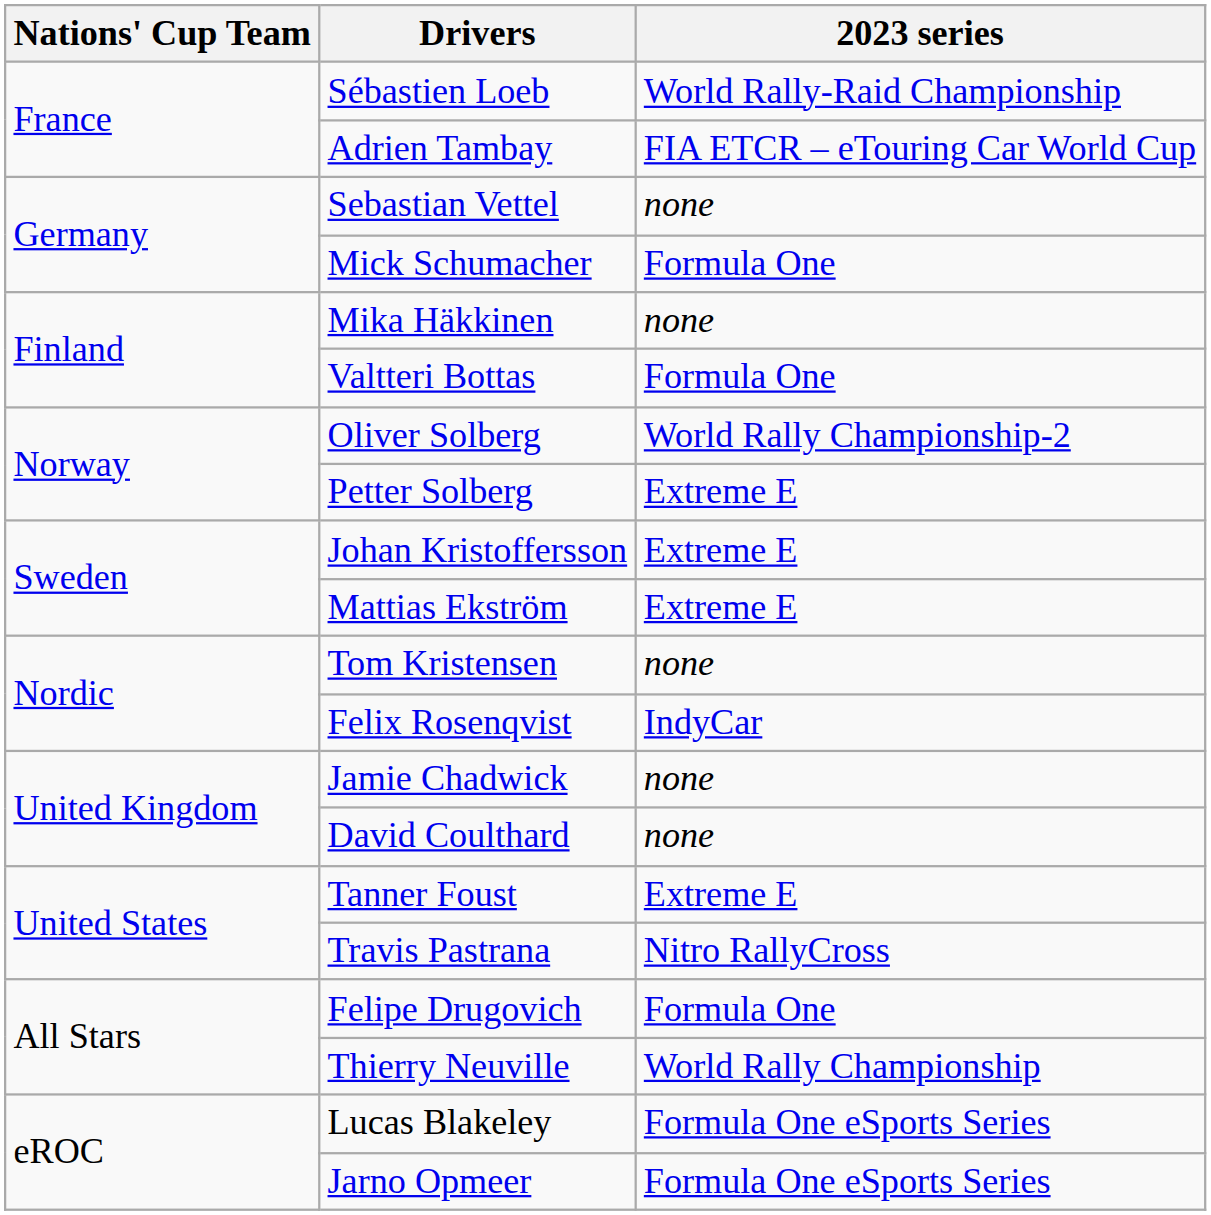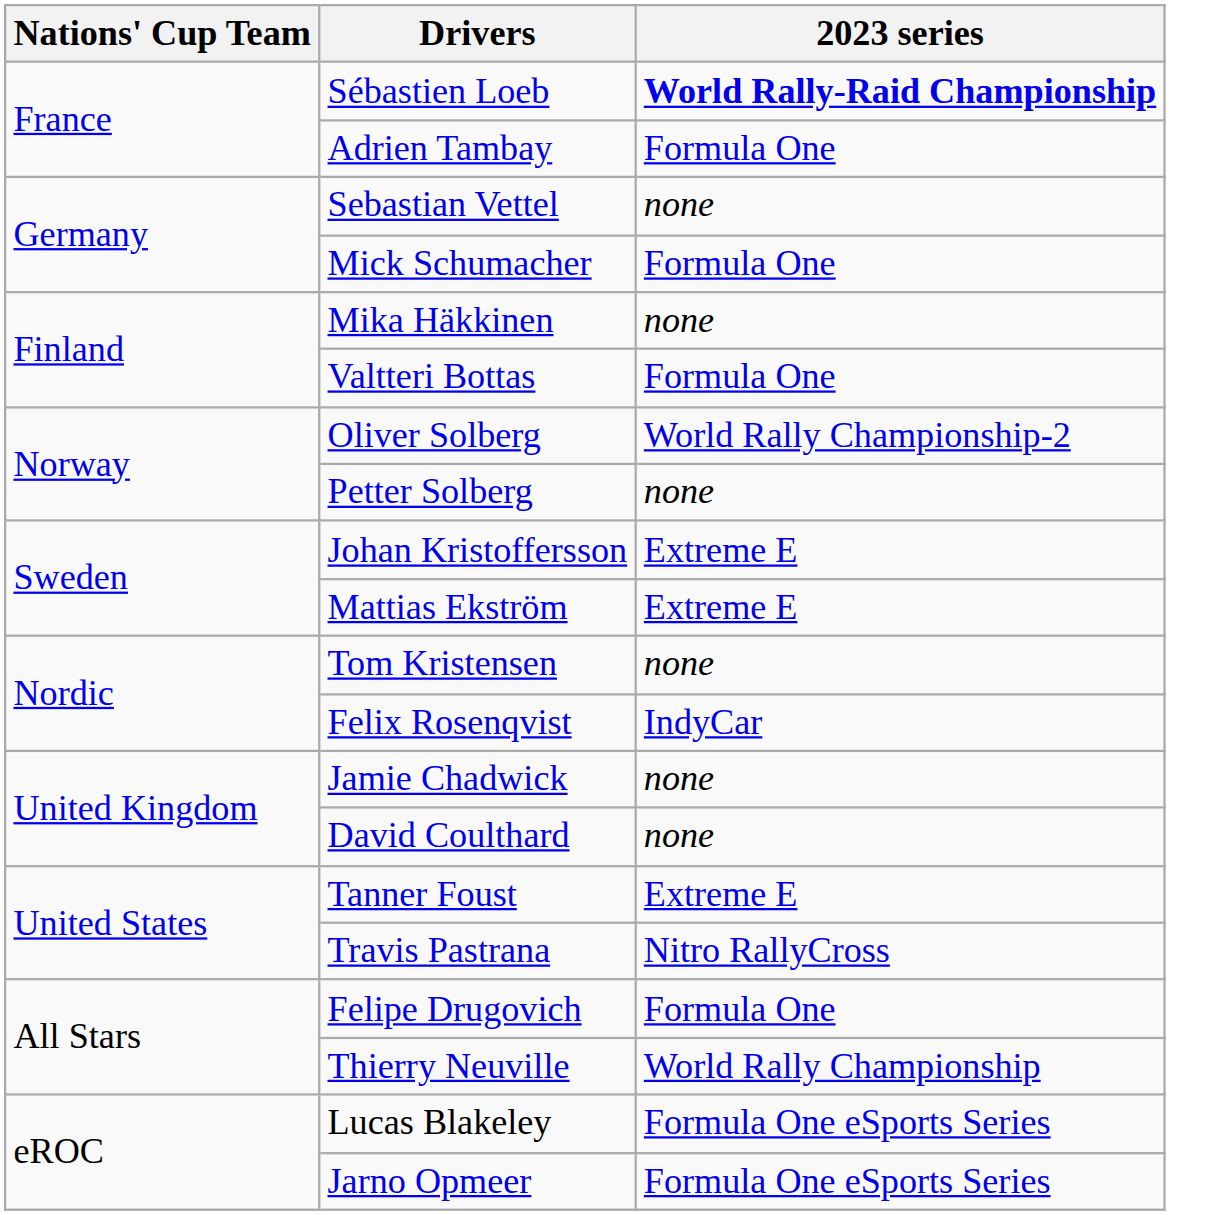 <table class="wikitable">
 <tr>
 <th>Nations' Cup Team</th>
 <th>Drivers</th>
 <th>2023 series</th>
 </tr>
 <tr>
 <td rowspan="2"><a href='#'>France</a></td>
 <td> <a href='#'>Sébastien Loeb</a></td>
-<td><a href='#'>World Rally-Raid Championship</a></td>
+<td><strong><a href='#'>World Rally-Raid Championship</a></strong></td>
 </tr>
 <tr>
 <td> <a href='#'>Adrien Tambay</a></td>
-<td><a href='#'>FIA ETCR – eTouring Car World Cup</a></td>
+<td><a href='#'>Formula One</a></td>
 </tr>
 <tr>
 <td rowspan="2"><a href='#'>Germany</a></td>
 <td> <a href='#'>Sebastian Vettel</a></td>
 <td><em>none</em></td>
 </tr>
 <tr>
 <td> <a href='#'>Mick Schumacher</a></td>
 <td><a href='#'>Formula One</a></td>
 </tr>
 <tr>
 <td rowspan="2"><a href='#'>Finland</a></td>
 <td> <a href='#'>Mika Häkkinen</a></td>
 <td><em>none</em></td>
 </tr>
 <tr>
 <td> <a href='#'>Valtteri Bottas</a></td>
 <td><a href='#'>Formula One</a></td>
 </tr>
 <tr>
 <td rowspan="2"><a href='#'>Norway</a></td>
 <td> <a href='#'>Oliver Solberg</a></td>
 <td><a href='#'>World Rally Championship-2</a></td>
 </tr>
 <tr>
 <td> <a href='#'>Petter Solberg</a></td>
-<td><a href='#'>Extreme E</a></td>
+<td><em>none</em></td>
 </tr>
 <tr>
 <td rowspan="2"><a href='#'>Sweden</a></td>
 <td> <a href='#'>Johan Kristoffersson</a></td>
 <td><a href='#'>Extreme E</a></td>
 </tr>
 <tr>
 <td> <a href='#'>Mattias Ekström</a></td>
 <td><a href='#'>Extreme E</a></td>
 </tr>
 <tr>
 <td rowspan="2"><a href='#'>Nordic</a></td>
 <td> <a href='#'>Tom Kristensen</a></td>
 <td><em>none</em></td>
 </tr>
 <tr>
 <td> <a href='#'>Felix Rosenqvist</a></td>
 <td><a href='#'>IndyCar</a></td>
 </tr>
 <tr>
 <td rowspan="2"><a href='#'>United Kingdom</a></td>
 <td> <a href='#'>Jamie Chadwick</a></td>
 <td><em>none</em></td>
 </tr>
 <tr>
 <td> <a href='#'>David Coulthard</a></td>
 <td><em>none</em></td>
 </tr>
 <tr>
 <td rowspan="2"><a href='#'>United States</a></td>
 <td> <a href='#'>Tanner Foust</a></td>
 <td><a href='#'>Extreme E</a></td>
 </tr>
 <tr>
 <td> <a href='#'>Travis Pastrana</a></td>
 <td><a href='#'>Nitro RallyCross</a></td>
 </tr>
 <tr>
 <td rowspan="2">All Stars</td>
 <td> <a href='#'>Felipe Drugovich</a></td>
 <td><a href='#'>Formula One</a></td>
 </tr>
 <tr>
 <td> <a href='#'>Thierry Neuville</a></td>
 <td><a href='#'>World Rally Championship</a></td>
 </tr>
 <tr>
 <td rowspan=2>eROC</td>
 <td> Lucas Blakeley</td>
 <td><a href='#'>Formula One eSports Series</a></td>
 </tr>
 <tr>
 <td> <a href='#'>Jarno Opmeer</a></td>
 <td><a href='#'>Formula One eSports Series</a></td>
 </tr>
 </table>
